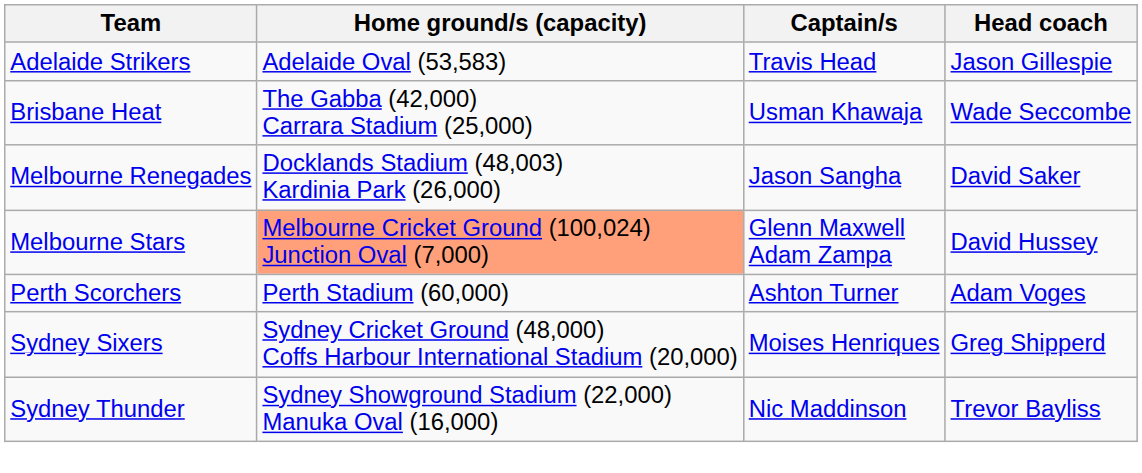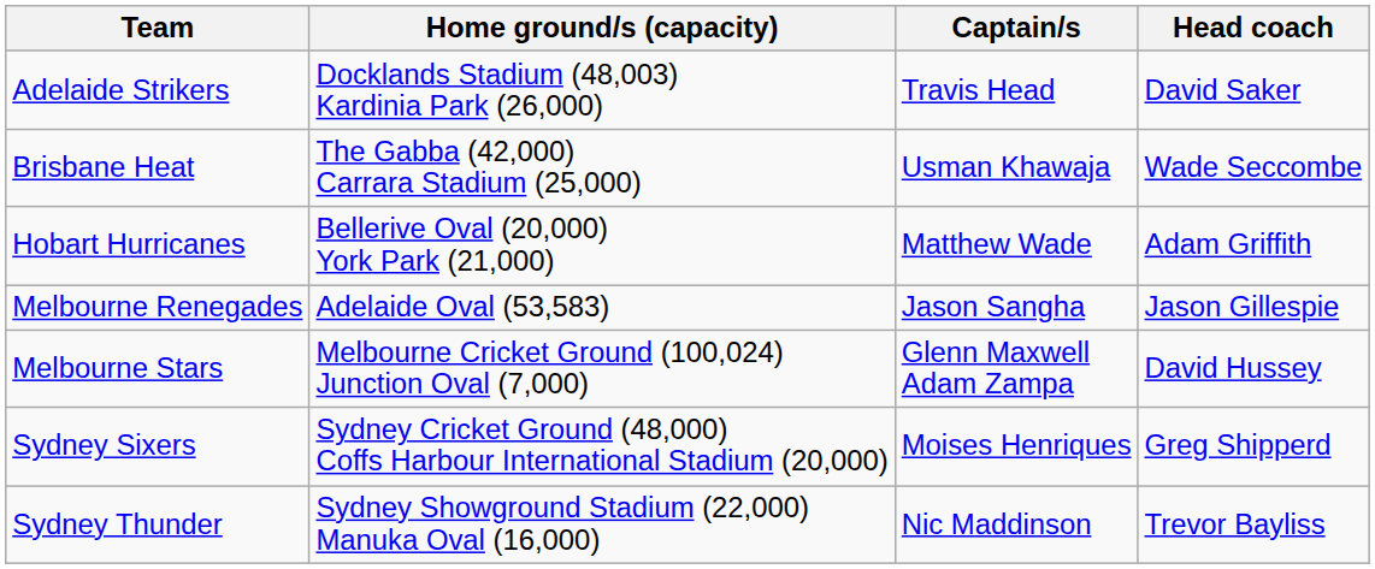 <table class="wikitable">
 <tr>
 <th>Team</th>
 <th>Home ground/s (capacity)</th>
 <th>Captain/s</th>
 <th>Head coach</th>
 </tr>
 <tr>
 <td> <a href='#'>Adelaide Strikers</a></td>
-<td><a href='#'>Adelaide Oval</a> (53,583)</td>
+<td><a href='#'>Docklands Stadium</a> (48,003)<br><a href='#'>Kardinia Park</a> (26,000)</td>
 <td><a href='#'>Travis Head</a></td>
-<td><a href='#'>Jason Gillespie</a></td>
+<td><a href='#'>David Saker</a></td>
 </tr>
 <tr>
 <td> <a href='#'>Brisbane Heat</a></td>
 <td><a href='#'>The Gabba</a> (42,000)<br><a href='#'>Carrara Stadium</a> (25,000)</td>
 <td><a href='#'>Usman Khawaja</a></td>
 <td><a href='#'>Wade Seccombe</a></td>
 </tr>
 <tr>
+<td> <a href='#'>Hobart Hurricanes</a></td>
+<td><a href='#'>Bellerive Oval</a> (20,000)<br><a href='#'>York Park</a> (21,000)</td>
+<td><a href='#'>Matthew Wade</a></td>
+<td><a href='#'>Adam Griffith</a></td>
+</tr>
+<tr>
 <td> <a href='#'>Melbourne Renegades</a></td>
-<td><a href='#'>Docklands Stadium</a> (48,003)<br><a href='#'>Kardinia Park</a> (26,000)</td>
+<td><a href='#'>Adelaide Oval</a> (53,583)</td>
 <td><a href='#'>Jason Sangha</a></td>
-<td><a href='#'>David Saker</a></td>
+<td><a href='#'>Jason Gillespie</a></td>
 </tr>
 <tr>
 <td> <a href='#'>Melbourne Stars</a></td>
-<td style="background: lightsalmon;"><a href='#'>Melbourne Cricket Ground</a> (100,024)<br><a href='#'>Junction Oval</a> (7,000)</td>
+<td><a href='#'>Melbourne Cricket Ground</a> (100,024)<br><a href='#'>Junction Oval</a> (7,000)</td>
 <td><a href='#'>Glenn Maxwell</a><br><a href='#'>Adam Zampa</a></td>
 <td><a href='#'>David Hussey</a></td>
-</tr>
-<tr>
-<td> <a href='#'>Perth Scorchers</a></td>
-<td><a href='#'>Perth Stadium</a> (60,000)</td>
-<td><a href='#'>Ashton Turner</a></td>
-<td><a href='#'>Adam Voges</a></td>
 </tr>
 <tr>
 <td> <a href='#'>Sydney Sixers</a></td>
 <td><a href='#'>Sydney Cricket Ground</a> (48,000)<br><a href='#'>Coffs Harbour International Stadium</a> (20,000)</td>
 <td><a href='#'>Moises Henriques</a></td>
 <td><a href='#'>Greg Shipperd</a></td>
 </tr>
 <tr>
 <td> <a href='#'>Sydney Thunder</a></td>
 <td><a href='#'>Sydney Showground Stadium</a> (22,000)<br><a href='#'>Manuka Oval</a> (16,000)</td>
 <td><a href='#'>Nic Maddinson</a></td>
 <td><a href='#'>Trevor Bayliss</a></td>
 </tr>
 </table>
